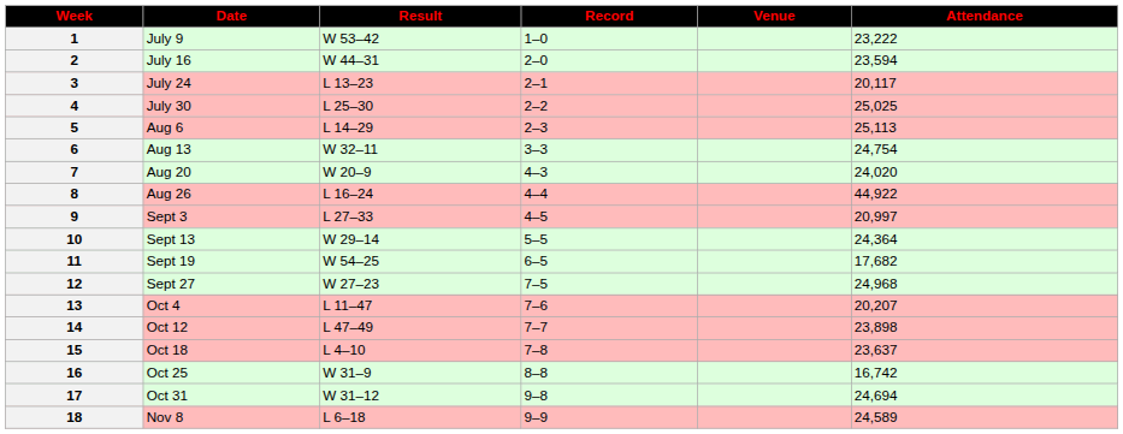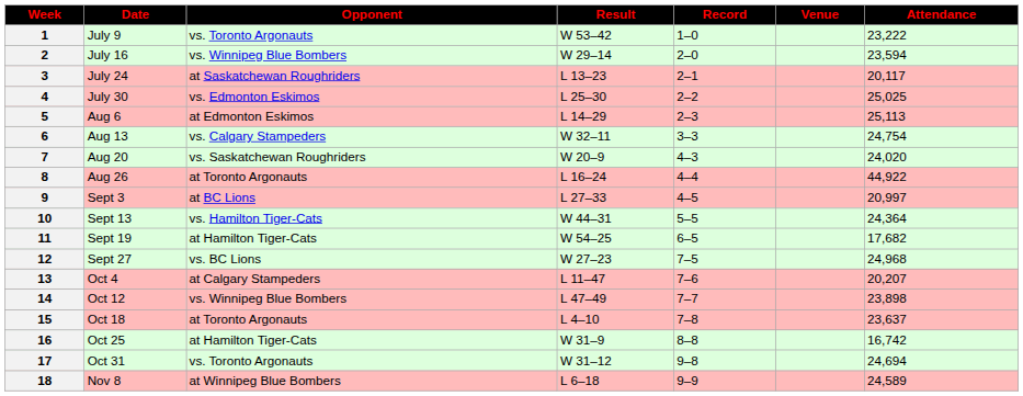 <table class="wikitable" width="80%">
 <tr align="center"  style="background:black;color:red;">
 <td><strong>Week</strong></td>
 <td><strong>Date</strong></td>
+<td><strong>Opponent</strong></td>
 <td><strong>Result</strong></td>
 <td><strong>Record</strong></td>
 <td><strong>Venue</strong></td>
 <td><strong>Attendance</strong></td>
 </tr>
 <tr style="background:#ddffdd">
 <th>1</th>
 <td>July 9</td>
+<td>vs. <a href='#'>Toronto Argonauts</a></td>
 <td>W 53–42 </td>
 <td>1–0</td>
 <td></td>
 <td>23,222</td>
 </tr>
 <tr style="background:#ddffdd">
 <th>2</th>
 <td>July 16</td>
-<td>W 44–31</td>
+<td>vs. <a href='#'>Winnipeg Blue Bombers</a></td>
+<td>W 29–14</td>
 <td>2–0</td>
 <td></td>
 <td>23,594</td>
 </tr>
 <tr style="background:#ffbbbb">
 <th>3</th>
 <td>July 24</td>
+<td>at <a href='#'>Saskatchewan Roughriders</a></td>
 <td>L 13–23</td>
 <td>2–1</td>
 <td></td>
 <td>20,117</td>
 </tr>
 <tr style="background:#ffbbbb">
 <th>4</th>
 <td>July 30</td>
+<td>vs. <a href='#'>Edmonton Eskimos</a></td>
 <td>L 25–30</td>
 <td>2–2</td>
 <td></td>
 <td>25,025</td>
 </tr>
 <tr style="background:#ffbbbb">
 <th>5</th>
 <td>Aug 6</td>
+<td>at Edmonton Eskimos</td>
 <td>L 14–29</td>
 <td>2–3</td>
 <td></td>
 <td>25,113</td>
 </tr>
 <tr style="background:#ddffdd">
 <th>6</th>
 <td>Aug 13</td>
+<td>vs. <a href='#'>Calgary Stampeders</a></td>
 <td>W 32–11</td>
 <td>3–3</td>
 <td></td>
 <td>24,754</td>
 </tr>
 <tr style="background:#ddffdd">
 <th>7</th>
 <td>Aug 20</td>
+<td>vs. Saskatchewan Roughriders</td>
 <td>W 20–9</td>
 <td>4–3</td>
 <td></td>
 <td>24,020</td>
 </tr>
 <tr style="background:#ffbbbb">
 <th>8</th>
 <td>Aug 26</td>
+<td>at Toronto Argonauts</td>
 <td>L 16–24</td>
 <td>4–4</td>
 <td></td>
 <td>44,922</td>
 </tr>
 <tr style="background:#ffbbbb">
 <th>9</th>
 <td>Sept 3</td>
+<td>at <a href='#'>BC Lions</a></td>
 <td>L 27–33</td>
 <td>4–5</td>
 <td></td>
 <td>20,997</td>
 </tr>
 <tr style="background:#ddffdd">
 <th>10</th>
 <td>Sept 13</td>
-<td>W 29–14</td>
+<td>vs. <a href='#'>Hamilton Tiger-Cats</a></td>
+<td>W 44–31</td>
 <td>5–5</td>
 <td></td>
 <td>24,364</td>
 </tr>
 <tr style="background:#ddffdd">
 <th>11</th>
 <td>Sept 19</td>
+<td>at Hamilton Tiger-Cats</td>
 <td>W 54–25</td>
 <td>6–5</td>
 <td></td>
 <td>17,682</td>
 </tr>
 <tr style="background:#ddffdd">
 <th>12</th>
 <td>Sept 27</td>
+<td>vs. BC Lions</td>
 <td>W 27–23</td>
 <td>7–5</td>
 <td></td>
 <td>24,968</td>
 </tr>
 <tr style="background:#ffbbbb">
 <th>13</th>
 <td>Oct 4</td>
+<td>at Calgary Stampeders</td>
 <td>L 11–47</td>
 <td>7–6</td>
 <td></td>
 <td>20,207</td>
 </tr>
 <tr style="background:#ffbbbb">
 <th>14</th>
 <td>Oct 12</td>
+<td>vs. Winnipeg Blue Bombers</td>
 <td>L 47–49</td>
 <td>7–7</td>
 <td></td>
 <td>23,898</td>
 </tr>
 <tr style="background:#ffbbbb">
 <th>15</th>
 <td>Oct 18</td>
+<td>at Toronto Argonauts</td>
 <td>L 4–10</td>
 <td>7–8</td>
 <td></td>
 <td>23,637</td>
 </tr>
 <tr style="background:#ddffdd">
 <th>16</th>
 <td>Oct 25</td>
+<td>at Hamilton Tiger-Cats</td>
 <td>W 31–9</td>
 <td>8–8</td>
 <td></td>
 <td>16,742</td>
 </tr>
 <tr style="background:#ddffdd">
 <th>17</th>
 <td>Oct 31</td>
+<td>vs. Toronto Argonauts</td>
 <td>W 31–12</td>
 <td>9–8</td>
 <td></td>
 <td>24,694</td>
 </tr>
 <tr style="background:#ffbbbb">
 <th>18</th>
 <td>Nov 8</td>
+<td>at Winnipeg Blue Bombers</td>
 <td>L 6–18</td>
 <td>9–9</td>
 <td></td>
 <td>24,589</td>
 </tr>
 </table>
